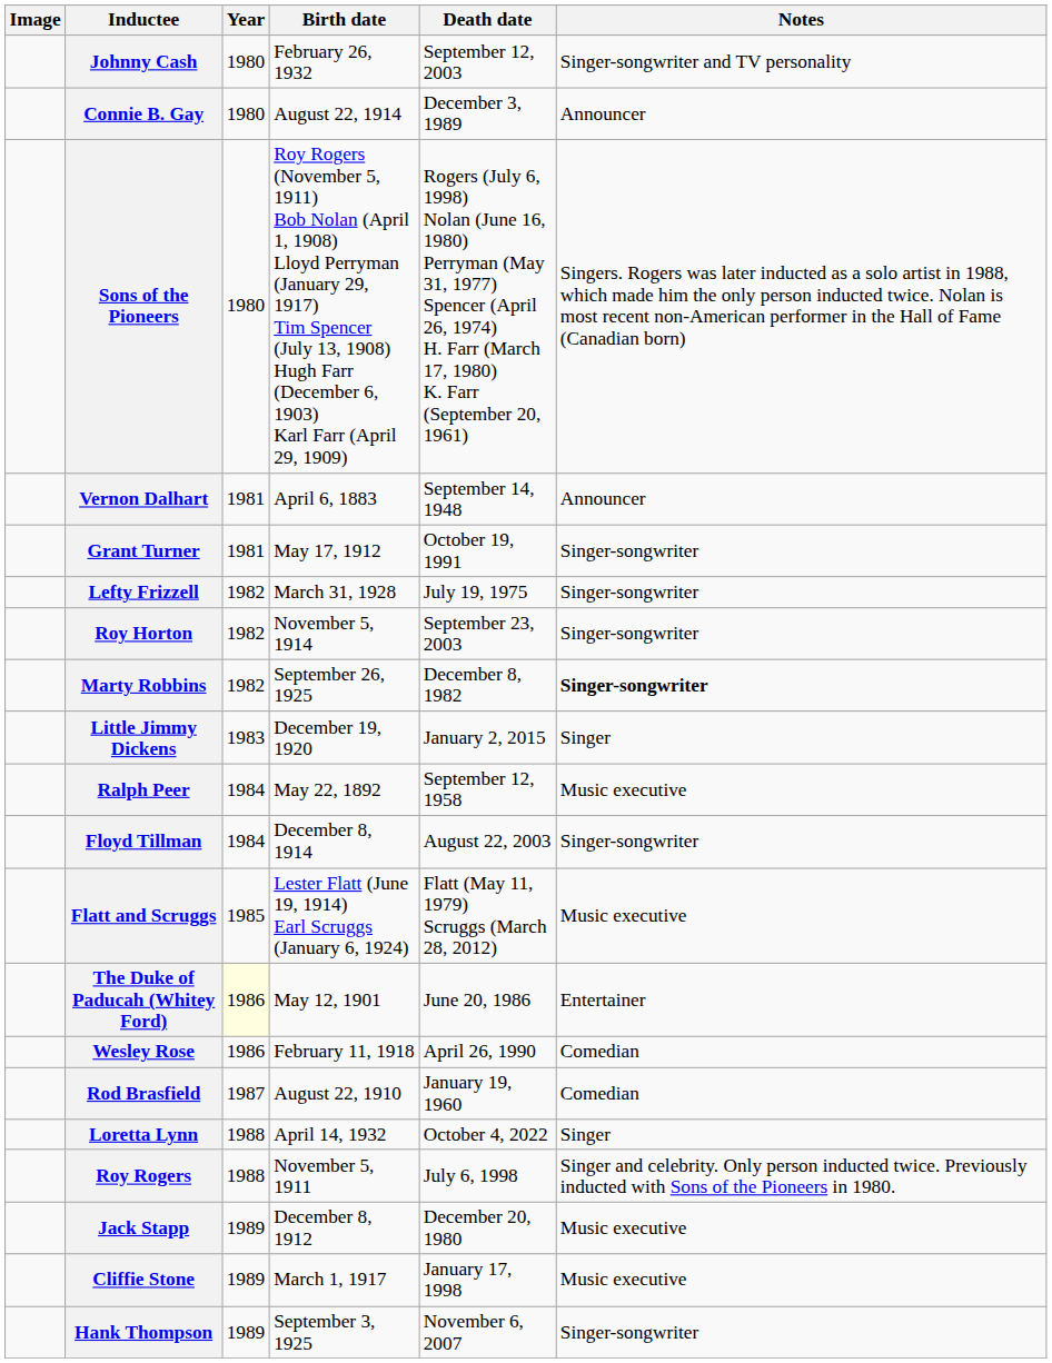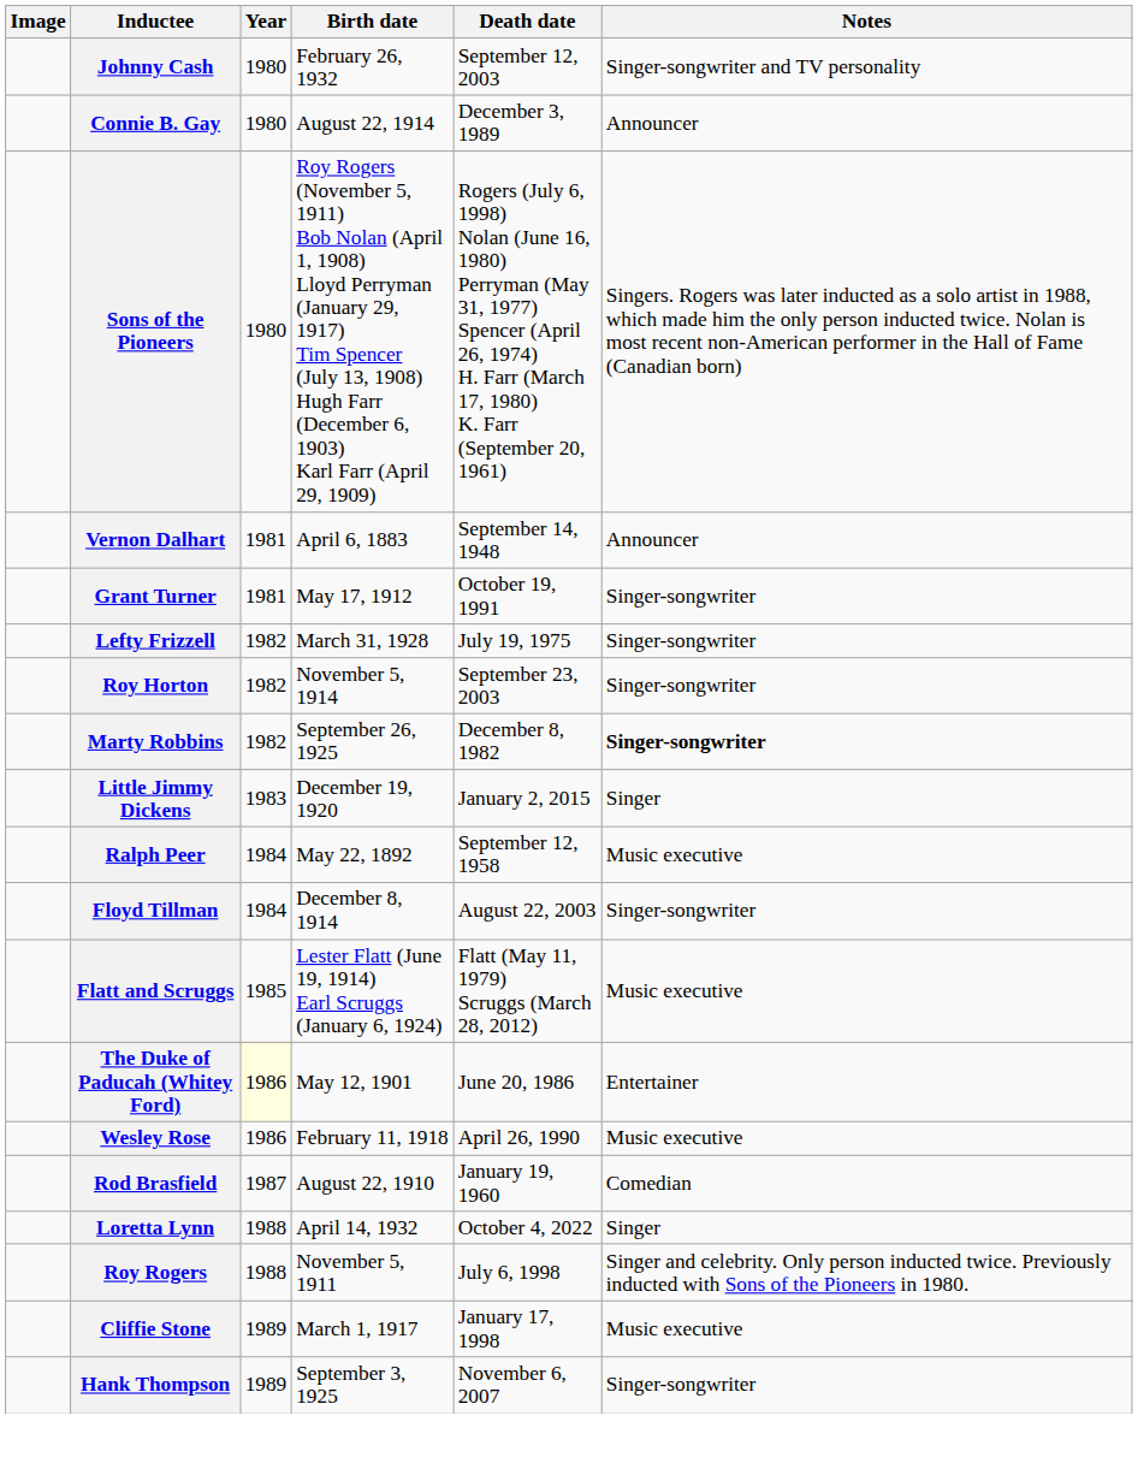 <table class="wikitable">
 <tr>
 <th>Image</th>
 <th>Inductee</th>
 <th>Year</th>
 <th>Birth date</th>
 <th>Death date</th>
 <th>Notes</th>
 </tr>
 <tr>
 <td></td>
 <th><a href='#'>Johnny Cash</a></th>
 <td>1980</td>
 <td>February 26, 1932</td>
 <td>September 12, 2003</td>
 <td>Singer-songwriter and TV personality</td>
 </tr>
 <tr>
 <td></td>
 <th><a href='#'>Connie B. Gay</a></th>
 <td>1980</td>
 <td>August 22, 1914</td>
 <td>December 3, 1989</td>
 <td>Announcer</td>
 </tr>
 <tr>
 <td></td>
 <th><a href='#'>Sons of the Pioneers</a></th>
 <td>1980</td>
 <td><a href='#'>Roy Rogers</a> (November 5, 1911)<br><a href='#'>Bob Nolan</a> (April 1, 1908)<br>Lloyd Perryman (January 29, 1917)<br><a href='#'>Tim Spencer</a> (July 13, 1908)<br>Hugh Farr (December 6, 1903)<br>Karl Farr (April 29, 1909)</td>
 <td>Rogers (July 6, 1998)<br>Nolan (June 16, 1980)<br>Perryman (May 31, 1977)<br>Spencer (April 26, 1974)<br>H. Farr (March 17, 1980)<br>K. Farr (September 20, 1961)</td>
 <td>Singers. Rogers was later inducted as a solo artist in 1988, which made him the only person inducted twice. Nolan is most recent non-American performer in the Hall of Fame (Canadian born)</td>
 </tr>
 <tr>
 <td></td>
 <th><a href='#'>Vernon Dalhart</a></th>
 <td>1981</td>
 <td>April 6, 1883</td>
 <td>September 14, 1948</td>
 <td>Announcer</td>
 </tr>
 <tr>
 <td></td>
 <th><a href='#'>Grant Turner</a></th>
 <td>1981</td>
 <td>May 17, 1912</td>
 <td>October 19, 1991</td>
 <td>Singer-songwriter</td>
 </tr>
 <tr>
 <td></td>
 <th><a href='#'>Lefty Frizzell</a></th>
 <td>1982</td>
 <td>March 31, 1928</td>
 <td>July 19, 1975</td>
 <td>Singer-songwriter</td>
 </tr>
 <tr>
 <td></td>
 <th><a href='#'>Roy Horton</a></th>
 <td>1982</td>
 <td>November 5, 1914</td>
 <td>September 23, 2003</td>
 <td>Singer-songwriter</td>
 </tr>
 <tr>
 <td></td>
 <th><a href='#'>Marty Robbins</a></th>
 <td>1982</td>
 <td>September 26, 1925</td>
 <td>December 8, 1982</td>
 <td><strong>Singer-songwriter</strong></td>
 </tr>
 <tr>
 <td></td>
 <th><a href='#'>Little Jimmy Dickens</a></th>
 <td>1983</td>
 <td>December 19, 1920</td>
 <td>January 2, 2015</td>
 <td>Singer</td>
 </tr>
 <tr>
 <td></td>
 <th><a href='#'>Ralph Peer</a></th>
 <td>1984</td>
 <td>May 22, 1892</td>
 <td>September 12, 1958</td>
 <td>Music executive</td>
 </tr>
 <tr>
 <td></td>
 <th><a href='#'>Floyd Tillman</a></th>
 <td>1984</td>
 <td>December 8, 1914</td>
 <td>August 22, 2003</td>
 <td>Singer-songwriter</td>
 </tr>
 <tr>
 <td></td>
 <th><a href='#'>Flatt and Scruggs</a></th>
 <td>1985</td>
 <td><a href='#'>Lester Flatt</a> (June 19, 1914)<br><a href='#'>Earl Scruggs</a> (January 6, 1924)</td>
 <td>Flatt (May 11, 1979)<br>Scruggs (March 28, 2012)</td>
 <td>Music executive</td>
 </tr>
 <tr>
 <td></td>
 <th><a href='#'>The Duke of Paducah (Whitey Ford)</a></th>
 <td style="background: lightyellow;">1986</td>
 <td>May 12, 1901</td>
 <td>June 20, 1986</td>
 <td>Entertainer</td>
 </tr>
 <tr>
 <td></td>
 <th><a href='#'>Wesley Rose</a></th>
 <td>1986</td>
 <td>February 11, 1918</td>
 <td>April 26, 1990</td>
-<td>Comedian</td>
+<td>Music executive</td>
 </tr>
 <tr>
 <td></td>
 <th><a href='#'>Rod Brasfield</a></th>
 <td>1987</td>
 <td>August 22, 1910</td>
 <td>January 19, 1960</td>
 <td>Comedian</td>
 </tr>
 <tr>
 <td></td>
 <th><a href='#'>Loretta Lynn</a></th>
 <td>1988</td>
 <td>April 14, 1932</td>
 <td>October 4, 2022</td>
 <td>Singer</td>
 </tr>
 <tr>
 <td></td>
 <th><a href='#'>Roy Rogers</a></th>
 <td>1988</td>
 <td>November 5, 1911</td>
 <td>July 6, 1998</td>
 <td>Singer and celebrity. Only person inducted twice. Previously inducted with <a href='#'>Sons of the Pioneers</a> in 1980.</td>
 </tr>
 <tr>
 <td></td>
-<th><a href='#'>Jack Stapp</a></th>
-<td>1989</td>
-<td>December 8, 1912</td>
-<td>December 20, 1980</td>
-<td>Music executive</td>
-</tr>
-<tr>
-<td></td>
 <th><a href='#'>Cliffie Stone</a></th>
 <td>1989</td>
 <td>March 1, 1917</td>
 <td>January 17, 1998</td>
 <td>Music executive</td>
 </tr>
 <tr>
 <td></td>
 <th><a href='#'>Hank Thompson</a></th>
 <td>1989</td>
 <td>September 3, 1925</td>
 <td>November 6, 2007</td>
 <td>Singer-songwriter</td>
 </tr>
 </table>
